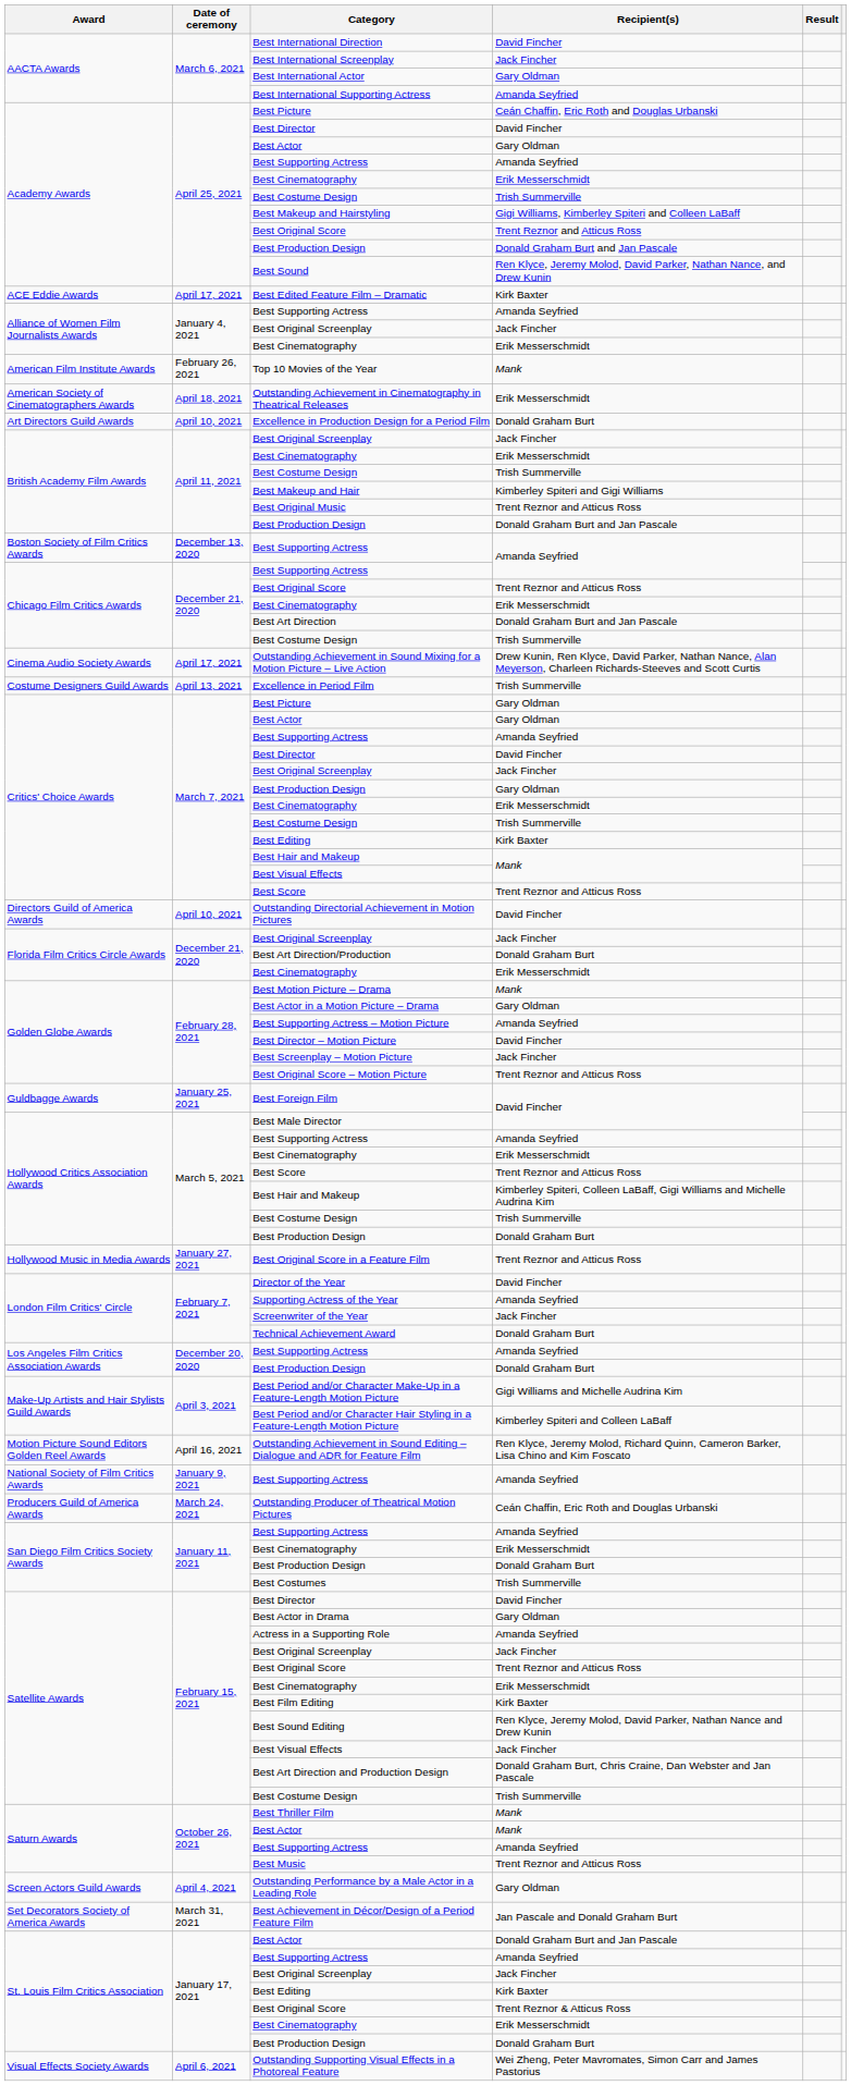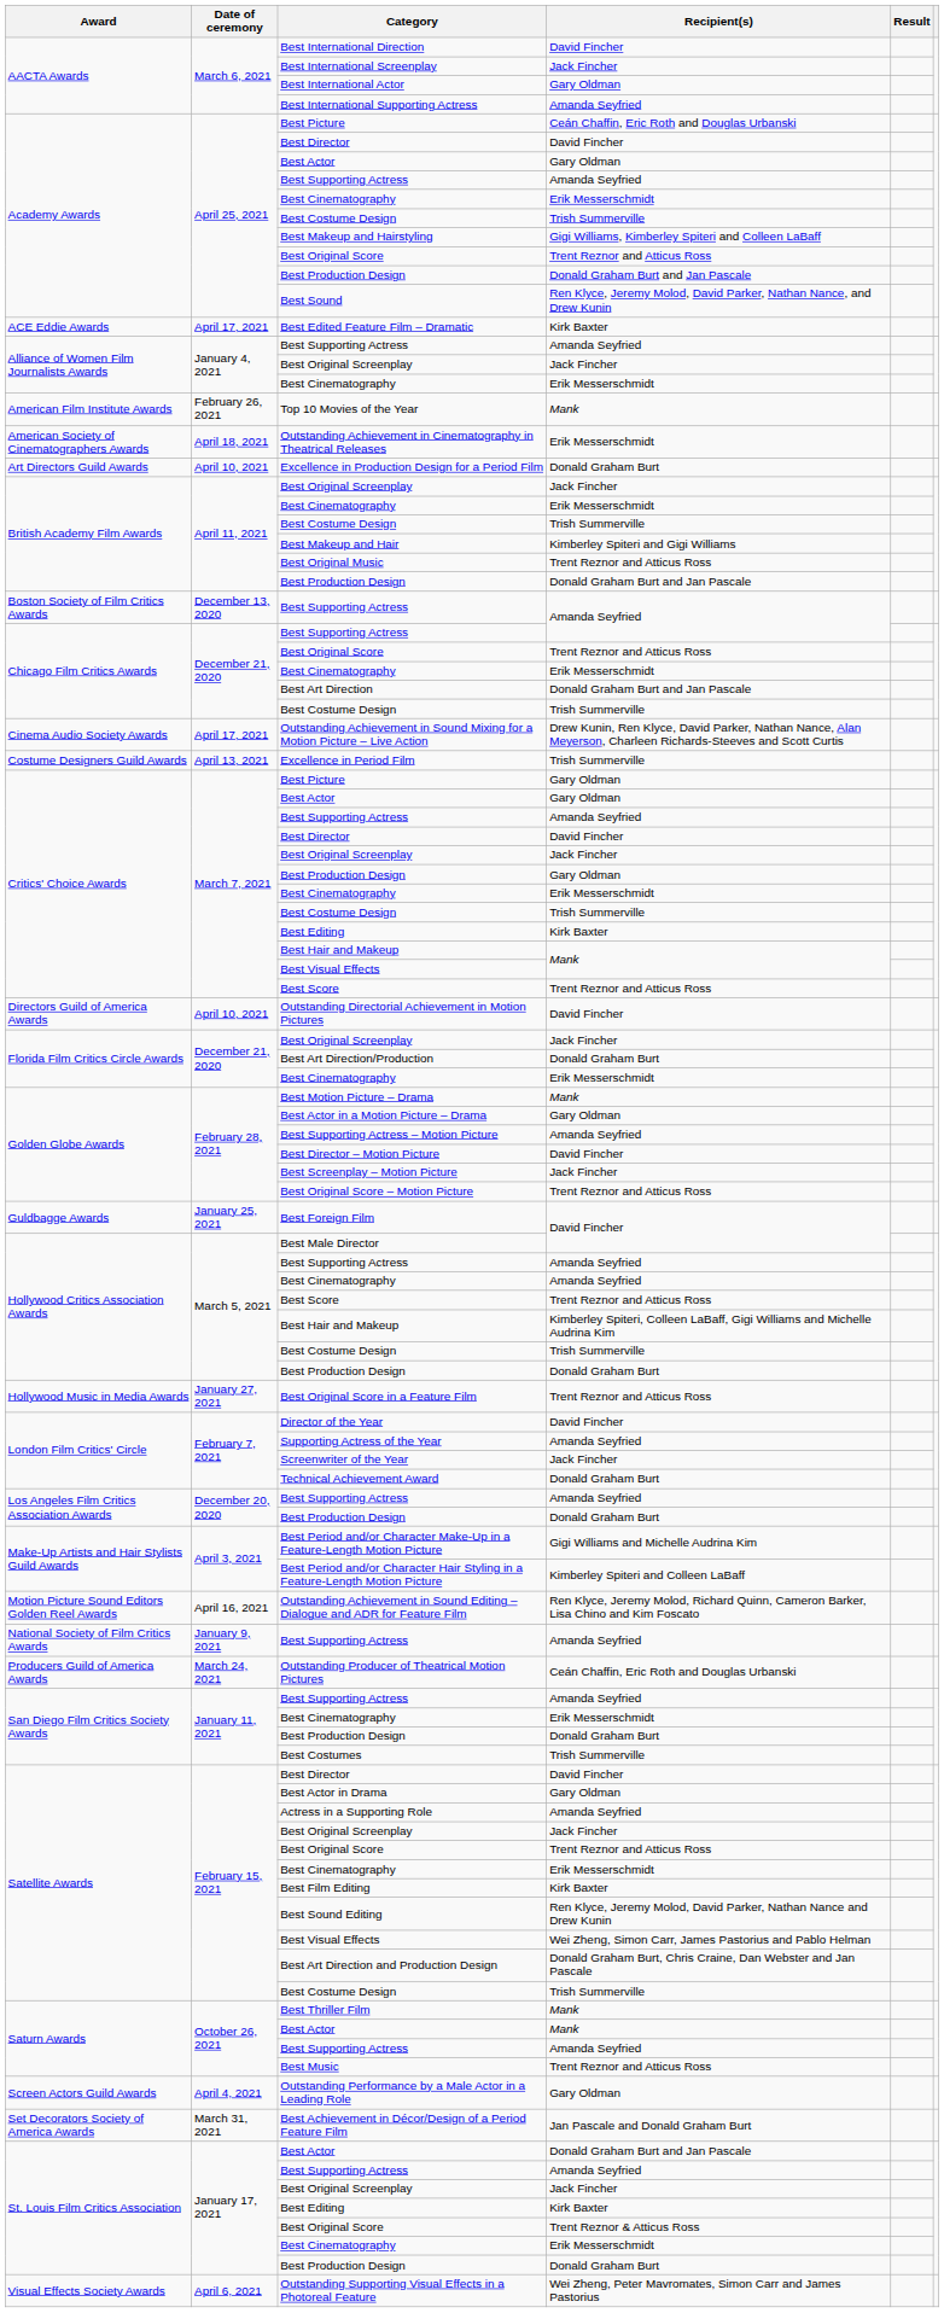 <table class="wikitable sortable plainrowheaders">
 <tr>
 <th scope="col">Award</th>
 <th scope="col">Date of ceremony</th>
 <th scope="col">Category</th>
 <th scope="col">Recipient(s)</th>
 <th scope="col">Result</th>
 <th scope="col" class="unsortable"></th>
 </tr>
 <tr>
 <td rowspan="4"><a href='#'>AACTA Awards</a></td>
 <td rowspan="4"><a href='#'>March 6, 2021</a></td>
 <td><a href='#'>Best International Direction</a></td>
 <td><a href='#'>David Fincher</a></td>
 <td></td>
 <td rowspan="4" align="center"></td>
 </tr>
 <tr>
 <td><a href='#'>Best International Screenplay</a></td>
 <td><a href='#'>Jack Fincher</a></td>
 <td></td>
 </tr>
 <tr>
 <td><a href='#'>Best International Actor</a></td>
 <td><a href='#'>Gary Oldman</a></td>
 <td></td>
 </tr>
 <tr>
 <td><a href='#'>Best International Supporting Actress</a></td>
 <td><a href='#'>Amanda Seyfried</a></td>
 <td></td>
 </tr>
 <tr>
 <td rowspan="10"><a href='#'>Academy Awards</a></td>
 <td rowspan="10"><a href='#'>April 25, 2021</a></td>
 <td><a href='#'>Best Picture</a></td>
 <td><a href='#'>Ceán Chaffin</a>, <a href='#'>Eric Roth</a> and <a href='#'>Douglas Urbanski</a></td>
 <td></td>
 <td rowspan="10" align="center"></td>
 </tr>
 <tr>
 <td><a href='#'>Best Director</a></td>
 <td>David Fincher</td>
 <td></td>
 </tr>
 <tr>
 <td><a href='#'>Best Actor</a></td>
 <td>Gary Oldman</td>
 <td></td>
 </tr>
 <tr>
 <td><a href='#'>Best Supporting Actress</a></td>
 <td>Amanda Seyfried</td>
 <td></td>
 </tr>
 <tr>
 <td><a href='#'>Best Cinematography</a></td>
 <td><a href='#'>Erik Messerschmidt</a></td>
 <td></td>
 </tr>
 <tr>
 <td><a href='#'>Best Costume Design</a></td>
 <td><a href='#'>Trish Summerville</a></td>
 <td></td>
 </tr>
 <tr>
 <td><a href='#'>Best Makeup and Hairstyling</a></td>
 <td><a href='#'>Gigi Williams</a>, <a href='#'>Kimberley Spiteri</a> and <a href='#'>Colleen LaBaff</a></td>
 <td></td>
 </tr>
 <tr>
 <td><a href='#'>Best Original Score</a></td>
 <td><a href='#'>Trent Reznor</a> and <a href='#'>Atticus Ross</a></td>
 <td></td>
 </tr>
 <tr>
 <td><a href='#'>Best Production Design</a></td>
 <td><a href='#'>Donald Graham Burt</a> and <a href='#'>Jan Pascale</a></td>
 <td></td>
 </tr>
 <tr>
 <td><a href='#'>Best Sound</a></td>
 <td><a href='#'>Ren Klyce</a>, <a href='#'>Jeremy Molod</a>, <a href='#'>David Parker</a>, <a href='#'>Nathan Nance</a>, and <a href='#'>Drew Kunin</a></td>
 <td></td>
 </tr>
 <tr>
 <td><a href='#'>ACE Eddie Awards</a></td>
 <td><a href='#'>April 17, 2021</a></td>
 <td><a href='#'>Best Edited Feature Film – Dramatic</a></td>
 <td>Kirk Baxter</td>
 <td></td>
 <td style="text-align:center;"></td>
 </tr>
 <tr>
 <td rowspan="3"><a href='#'>Alliance of Women Film Journalists Awards</a></td>
 <td rowspan="3">January 4, 2021</td>
 <td>Best Supporting Actress</td>
 <td>Amanda Seyfried</td>
 <td></td>
 <td rowspan="3" align="center"></td>
 </tr>
 <tr>
 <td>Best Original Screenplay</td>
 <td>Jack Fincher</td>
 <td></td>
 </tr>
 <tr>
 <td>Best Cinematography</td>
 <td>Erik Messerschmidt</td>
 <td></td>
 </tr>
 <tr>
 <td><a href='#'>American Film Institute Awards</a></td>
 <td>February 26, 2021</td>
 <td>Top 10 Movies of the Year</td>
 <td><em>Mank</em></td>
 <td></td>
 <td align="center"></td>
 </tr>
 <tr>
 <td><a href='#'>American Society of Cinematographers Awards</a></td>
 <td><a href='#'>April 18, 2021</a></td>
 <td><a href='#'>Outstanding Achievement in Cinematography in Theatrical Releases</a></td>
 <td>Erik Messerschmidt</td>
 <td></td>
 <td style="text-align:center;"></td>
 </tr>
 <tr>
 <td><a href='#'>Art Directors Guild Awards</a></td>
 <td><a href='#'>April 10, 2021</a></td>
 <td><a href='#'>Excellence in Production Design for a Period Film</a></td>
 <td>Donald Graham Burt</td>
 <td></td>
 <td style="text-align:center;"></td>
 </tr>
 <tr>
 <td rowspan="6"><a href='#'>British Academy Film Awards</a></td>
 <td rowspan="6"><a href='#'>April 11, 2021</a></td>
 <td><a href='#'>Best Original Screenplay</a></td>
 <td>Jack Fincher</td>
 <td></td>
 <td rowspan="6" align="center"></td>
 </tr>
 <tr>
 <td><a href='#'>Best Cinematography</a></td>
 <td>Erik Messerschmidt</td>
 <td></td>
 </tr>
 <tr>
 <td><a href='#'>Best Costume Design</a></td>
 <td>Trish Summerville</td>
 <td></td>
 </tr>
 <tr>
 <td><a href='#'>Best Makeup and Hair</a></td>
 <td>Kimberley Spiteri and Gigi Williams</td>
 <td></td>
 </tr>
 <tr>
 <td><a href='#'>Best Original Music</a></td>
 <td>Trent Reznor and Atticus Ross</td>
 <td></td>
 </tr>
 <tr>
 <td><a href='#'>Best Production Design</a></td>
 <td>Donald Graham Burt and Jan Pascale</td>
 <td></td>
 </tr>
 <tr>
 <td><a href='#'>Boston Society of Film Critics Awards</a></td>
 <td><a href='#'>December 13, 2020</a></td>
 <td><a href='#'>Best Supporting Actress</a></td>
 <td rowspan="2">Amanda Seyfried</td>
 <td></td>
 <td align="center"><br></td>
 </tr>
 <tr>
 <td rowspan="5"><a href='#'>Chicago Film Critics Awards</a></td>
 <td rowspan="5"><a href='#'>December 21, 2020</a></td>
 <td><a href='#'>Best Supporting Actress</a></td>
 <td></td>
 <td rowspan="5" align="center"><br></td>
 </tr>
 <tr>
 <td><a href='#'>Best Original Score</a></td>
 <td>Trent Reznor and Atticus Ross</td>
 <td></td>
 </tr>
 <tr>
 <td><a href='#'>Best Cinematography</a></td>
 <td>Erik Messerschmidt</td>
 <td></td>
 </tr>
 <tr>
 <td>Best Art Direction</td>
 <td>Donald Graham Burt and Jan Pascale</td>
 <td></td>
 </tr>
 <tr>
 <td>Best Costume Design</td>
 <td>Trish Summerville</td>
 <td></td>
 </tr>
 <tr>
 <td><a href='#'>Cinema Audio Society Awards</a></td>
 <td><a href='#'>April 17, 2021</a></td>
 <td><a href='#'>Outstanding Achievement in Sound Mixing for a Motion Picture – Live Action</a></td>
 <td>Drew Kunin, Ren Klyce, David Parker, Nathan Nance, <a href='#'>Alan Meyerson</a>, Charleen Richards-Steeves and Scott Curtis</td>
 <td></td>
 <td align="center"></td>
 </tr>
 <tr>
 <td><a href='#'>Costume Designers Guild Awards</a></td>
 <td><a href='#'>April 13, 2021</a></td>
 <td><a href='#'>Excellence in Period Film</a></td>
 <td>Trish Summerville</td>
 <td></td>
 <td align="center"></td>
 </tr>
 <tr>
 <td rowspan="12"><a href='#'>Critics' Choice Awards</a></td>
 <td rowspan="12"><a href='#'>March 7, 2021</a></td>
 <td><a href='#'>Best Picture</a></td>
 <td>Gary Oldman</td>
 <td></td>
 <td rowspan="12" align="center"></td>
 </tr>
 <tr>
 <td><a href='#'>Best Actor</a></td>
 <td>Gary Oldman</td>
 <td></td>
 </tr>
 <tr>
 <td><a href='#'>Best Supporting Actress</a></td>
 <td>Amanda Seyfried</td>
 <td></td>
 </tr>
 <tr>
 <td><a href='#'>Best Director</a></td>
 <td>David Fincher</td>
 <td></td>
 </tr>
 <tr>
 <td><a href='#'>Best Original Screenplay</a></td>
 <td>Jack Fincher</td>
 <td></td>
 </tr>
 <tr>
 <td><a href='#'>Best Production Design</a></td>
 <td>Gary Oldman</td>
 <td></td>
 </tr>
 <tr>
 <td><a href='#'>Best Cinematography</a></td>
 <td>Erik Messerschmidt</td>
 <td></td>
 </tr>
 <tr>
 <td><a href='#'>Best Costume Design</a></td>
 <td>Trish Summerville</td>
 <td></td>
 </tr>
 <tr>
 <td><a href='#'>Best Editing</a></td>
 <td>Kirk Baxter</td>
 <td></td>
 </tr>
 <tr>
 <td><a href='#'>Best Hair and Makeup</a></td>
 <td rowspan="2"><em>Mank</em></td>
 <td></td>
 </tr>
 <tr>
 <td><a href='#'>Best Visual Effects</a></td>
 <td></td>
 </tr>
 <tr>
 <td><a href='#'>Best Score</a></td>
 <td>Trent Reznor and Atticus Ross</td>
 <td></td>
 </tr>
 <tr>
 <td><a href='#'>Directors Guild of America Awards</a></td>
 <td><a href='#'>April 10, 2021</a></td>
 <td><a href='#'>Outstanding Directorial Achievement in Motion Pictures</a></td>
 <td>David Fincher</td>
 <td></td>
 <td align="center"></td>
 </tr>
 <tr>
 <td rowspan="3"><a href='#'>Florida Film Critics Circle Awards</a></td>
 <td rowspan="3"><a href='#'>December 21, 2020</a></td>
 <td><a href='#'>Best Original Screenplay</a></td>
 <td>Jack Fincher</td>
 <td></td>
 <td rowspan="3" align="center"></td>
 </tr>
 <tr>
 <td>Best Art Direction/Production</td>
 <td>Donald Graham Burt</td>
 <td></td>
 </tr>
 <tr>
 <td><a href='#'>Best Cinematography</a></td>
 <td>Erik Messerschmidt</td>
 <td></td>
 </tr>
 <tr>
 <td rowspan="6"><a href='#'>Golden Globe Awards</a></td>
 <td rowspan="6"><a href='#'>February 28, 2021</a></td>
 <td><a href='#'>Best Motion Picture – Drama</a></td>
 <td><em>Mank</em></td>
 <td></td>
 <td rowspan="6" align="center"></td>
 </tr>
 <tr>
 <td><a href='#'>Best Actor in a Motion Picture – Drama</a></td>
 <td>Gary Oldman</td>
 <td></td>
 </tr>
 <tr>
 <td><a href='#'>Best Supporting Actress – Motion Picture</a></td>
 <td>Amanda Seyfried</td>
 <td></td>
 </tr>
 <tr>
 <td><a href='#'>Best Director – Motion Picture</a></td>
 <td>David Fincher</td>
 <td></td>
 </tr>
 <tr>
 <td><a href='#'>Best Screenplay – Motion Picture</a></td>
 <td>Jack Fincher</td>
 <td></td>
 </tr>
 <tr>
 <td><a href='#'>Best Original Score – Motion Picture</a></td>
 <td>Trent Reznor and Atticus Ross</td>
 <td></td>
 </tr>
 <tr>
 <td><a href='#'>Guldbagge Awards</a></td>
 <td><a href='#'>January 25, 2021</a></td>
 <td><a href='#'>Best Foreign Film</a></td>
 <td rowspan="2">David Fincher</td>
 <td></td>
 <td align="center"><br></td>
 </tr>
 <tr>
 <td rowspan="7"><a href='#'>Hollywood Critics Association Awards</a></td>
 <td rowspan="7">March 5, 2021</td>
 <td>Best Male Director</td>
 <td></td>
 <td rowspan="7" align="center"></td>
 </tr>
 <tr>
 <td>Best Supporting Actress</td>
 <td>Amanda Seyfried</td>
 <td></td>
 </tr>
 <tr>
 <td>Best Cinematography</td>
-<td>Erik Messerschmidt</td>
+<td>Amanda Seyfried</td>
 <td></td>
 </tr>
 <tr>
 <td>Best Score</td>
 <td>Trent Reznor and Atticus Ross</td>
 <td></td>
 </tr>
 <tr>
 <td>Best Hair and Makeup</td>
 <td>Kimberley Spiteri, Colleen LaBaff, Gigi Williams and Michelle Audrina Kim</td>
 <td></td>
 </tr>
 <tr>
 <td>Best Costume Design</td>
 <td>Trish Summerville</td>
 <td></td>
 </tr>
 <tr>
 <td>Best Production Design</td>
 <td>Donald Graham Burt</td>
 <td></td>
 </tr>
 <tr>
 <td><a href='#'>Hollywood Music in Media Awards</a></td>
 <td><a href='#'>January 27, 2021</a></td>
 <td><a href='#'>Best Original Score in a Feature Film</a></td>
 <td>Trent Reznor and Atticus Ross</td>
 <td></td>
 <td align="center"></td>
 </tr>
 <tr>
 <td rowspan="4"><a href='#'>London Film Critics' Circle</a></td>
 <td rowspan="4"><a href='#'>February 7, 2021</a></td>
 <td><a href='#'>Director of the Year</a></td>
 <td>David Fincher</td>
 <td></td>
 <td rowspan="4" align="center"></td>
 </tr>
 <tr>
 <td><a href='#'>Supporting Actress of the Year</a></td>
 <td>Amanda Seyfried</td>
 <td></td>
 </tr>
 <tr>
 <td><a href='#'>Screenwriter of the Year</a></td>
 <td>Jack Fincher</td>
 <td></td>
 </tr>
 <tr>
 <td><a href='#'>Technical Achievement Award</a></td>
 <td>Donald Graham Burt</td>
 <td></td>
 </tr>
 <tr>
 <td rowspan="2"><a href='#'>Los Angeles Film Critics Association Awards</a></td>
 <td rowspan="2"><a href='#'>December 20, 2020</a></td>
 <td><a href='#'>Best Supporting Actress</a></td>
 <td>Amanda Seyfried</td>
 <td></td>
 <td rowspan="2" align="center"></td>
 </tr>
 <tr>
 <td><a href='#'>Best Production Design</a></td>
 <td>Donald Graham Burt</td>
 <td></td>
 </tr>
 <tr>
 <td rowspan="2"><a href='#'>Make-Up Artists and Hair Stylists Guild Awards</a></td>
 <td rowspan="2"><a href='#'>April 3, 2021</a></td>
 <td><a href='#'>Best Period and/or Character Make-Up in a Feature-Length Motion Picture</a></td>
 <td>Gigi Williams and Michelle Audrina Kim</td>
 <td></td>
 <td rowspan="2" align=center></td>
 </tr>
 <tr>
 <td><a href='#'>Best Period and/or Character Hair Styling in a Feature-Length Motion Picture</a></td>
 <td>Kimberley Spiteri and Colleen LaBaff</td>
 <td></td>
 </tr>
 <tr>
 <td><a href='#'>Motion Picture Sound Editors Golden Reel Awards</a></td>
 <td>April 16, 2021</td>
 <td><a href='#'>Outstanding Achievement in Sound Editing – Dialogue and ADR for Feature Film</a></td>
 <td>Ren Klyce, Jeremy Molod, Richard Quinn, Cameron Barker, Lisa Chino and Kim Foscato</td>
 <td></td>
 <td align=center></td>
 </tr>
 <tr>
 <td><a href='#'>National Society of Film Critics Awards</a></td>
 <td><a href='#'>January 9, 2021</a></td>
 <td><a href='#'>Best Supporting Actress</a></td>
 <td>Amanda Seyfried</td>
 <td></td>
 <td align="center"></td>
 </tr>
 <tr>
 <td><a href='#'>Producers Guild of America Awards</a></td>
 <td><a href='#'>March 24, 2021</a></td>
 <td><a href='#'>Outstanding Producer of Theatrical Motion Pictures</a></td>
 <td>Ceán Chaffin, Eric Roth and Douglas Urbanski</td>
 <td></td>
 <td align="center"></td>
 </tr>
 <tr>
 <td rowspan="4"><a href='#'>San Diego Film Critics Society Awards</a></td>
 <td rowspan="4"><a href='#'>January 11, 2021</a></td>
 <td><a href='#'>Best Supporting Actress</a></td>
 <td>Amanda Seyfried</td>
 <td></td>
 <td rowspan="4" align="center"></td>
 </tr>
 <tr>
 <td>Best Cinematography</td>
 <td>Erik Messerschmidt</td>
 <td></td>
 </tr>
 <tr>
 <td>Best Production Design</td>
 <td>Donald Graham Burt</td>
 <td></td>
 </tr>
 <tr>
 <td>Best Costumes</td>
 <td>Trish Summerville</td>
 <td></td>
 </tr>
 <tr>
 <td rowspan="11"><a href='#'>Satellite Awards</a></td>
 <td rowspan="11"><a href='#'>February 15, 2021</a></td>
 <td>Best Director</td>
 <td>David Fincher</td>
 <td></td>
 <td rowspan="11" align="center"></td>
 </tr>
 <tr>
 <td>Best Actor in Drama</td>
 <td>Gary Oldman</td>
 <td></td>
 </tr>
 <tr>
 <td>Actress in a Supporting Role</td>
 <td>Amanda Seyfried</td>
 <td></td>
 </tr>
 <tr>
 <td>Best Original Screenplay</td>
 <td>Jack Fincher</td>
 <td></td>
 </tr>
 <tr>
 <td>Best Original Score</td>
 <td>Trent Reznor and Atticus Ross</td>
 <td></td>
 </tr>
 <tr>
 <td>Best Cinematography</td>
 <td>Erik Messerschmidt</td>
 <td></td>
 </tr>
 <tr>
 <td>Best Film Editing</td>
 <td>Kirk Baxter</td>
 <td></td>
 </tr>
 <tr>
 <td>Best Sound Editing</td>
 <td>Ren Klyce, Jeremy Molod, David Parker, Nathan Nance and Drew Kunin</td>
 <td></td>
 </tr>
 <tr>
 <td>Best Visual Effects</td>
-<td>Jack Fincher</td>
+<td>Wei Zheng, Simon Carr, James Pastorius and Pablo Helman</td>
 <td></td>
 </tr>
 <tr>
 <td>Best Art Direction and Production Design</td>
 <td>Donald Graham Burt, Chris Craine, Dan Webster and Jan Pascale</td>
 <td></td>
 </tr>
 <tr>
 <td>Best Costume Design</td>
 <td>Trish Summerville</td>
 <td></td>
 </tr>
 <tr>
 <td rowspan="4"><a href='#'>Saturn Awards</a></td>
 <td rowspan="4"><a href='#'>October 26, 2021</a></td>
 <td><a href='#'>Best Thriller Film</a></td>
 <td><em>Mank</em></td>
 <td></td>
 <td rowspan="4" align="center"></td>
 </tr>
 <tr>
 <td><a href='#'>Best Actor</a></td>
 <td><em>Mank</em></td>
 <td></td>
 </tr>
 <tr>
 <td><a href='#'>Best Supporting Actress</a></td>
 <td>Amanda Seyfried</td>
 <td></td>
 </tr>
 <tr>
 <td><a href='#'>Best Music</a></td>
 <td>Trent Reznor and Atticus Ross</td>
 <td></td>
 </tr>
 <tr>
 <td><a href='#'>Screen Actors Guild Awards</a></td>
 <td><a href='#'>April 4, 2021</a></td>
 <td><a href='#'>Outstanding Performance by a Male Actor in a Leading Role</a></td>
 <td>Gary Oldman</td>
 <td></td>
 <td align="center"></td>
 </tr>
 <tr>
 <td><a href='#'>Set Decorators Society of America Awards</a></td>
 <td>March 31, 2021</td>
 <td><a href='#'>Best Achievement in Décor/Design of a Period Feature Film</a></td>
 <td>Jan Pascale and Donald Graham Burt</td>
 <td></td>
 <td align="center"></td>
 </tr>
 <tr>
 <td rowspan="7"><a href='#'>St. Louis Film Critics Association</a></td>
 <td rowspan="7">January 17, 2021</td>
 <td><a href='#'>Best Actor</a></td>
 <td>Donald Graham Burt and Jan Pascale</td>
 <td></td>
 <td rowspan="7" align="center"></td>
 </tr>
 <tr>
 <td><a href='#'>Best Supporting Actress</a></td>
 <td>Amanda Seyfried</td>
 <td></td>
 </tr>
 <tr>
 <td>Best Original Screenplay</td>
 <td>Jack Fincher</td>
 <td></td>
 </tr>
 <tr>
 <td>Best Editing</td>
 <td>Kirk Baxter</td>
 <td></td>
 </tr>
 <tr>
 <td>Best Original Score</td>
 <td>Trent Reznor & Atticus Ross</td>
 <td></td>
 </tr>
 <tr>
 <td><a href='#'>Best Cinematography</a></td>
 <td>Erik Messerschmidt</td>
 <td></td>
 </tr>
 <tr>
 <td>Best Production Design</td>
 <td>Donald Graham Burt</td>
 <td></td>
 </tr>
 <tr>
 <td><a href='#'>Visual Effects Society Awards</a></td>
 <td><a href='#'>April 6, 2021</a></td>
 <td><a href='#'>Outstanding Supporting Visual Effects in a Photoreal Feature</a></td>
 <td>Wei Zheng, Peter Mavromates, Simon Carr and James Pastorius</td>
 <td></td>
 <td align="center"></td>
 </tr>
 </table>
